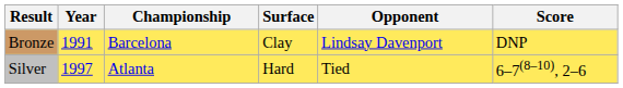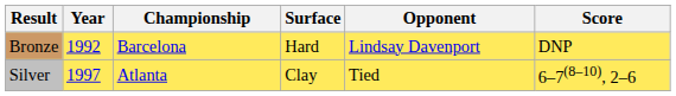 <table class="sortable wikitable">
 <tr>
 <th style="width:40px">Result</th>
 <th style="width:40px">Year</th>
 <th style="width:150px">Championship</th>
 <th style="width:50px">Surface</th>
 <th style="width:170px">Opponent</th>
 <th style="width:120px"  class="unsortable">Score</th>
 </tr>
 <tr style="background:#ffea5c;">
 <td bgcolor=cc9966>Bronze</td>
-<td><a href='#'>1991</a></td>
+<td><a href='#'>1992</a></td>
 <td><a href='#'>Barcelona</a></td>
-<td>Clay</td>
+<td>Hard</td>
 <td> <a href='#'>Lindsay Davenport</a></td>
 <td>DNP</td>
 </tr>
 <tr style="background:#ffea5c;">
 <td bgcolor=silver>Silver</td>
 <td><a href='#'>1997</a></td>
 <td><a href='#'>Atlanta</a></td>
-<td>Hard</td>
+<td>Clay</td>
 <td>Tied</td>
 <td>6–7<sup>(8–10)</sup>, 2–6</td>
 </tr>
 </table>
